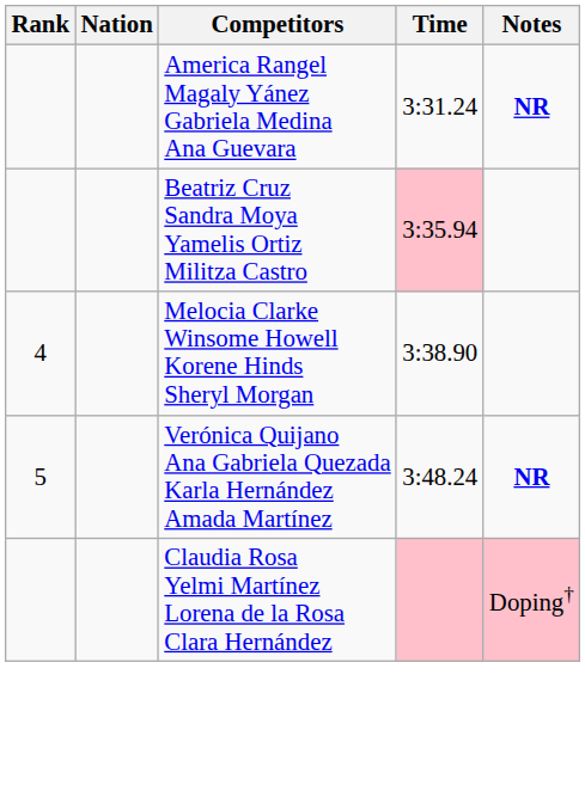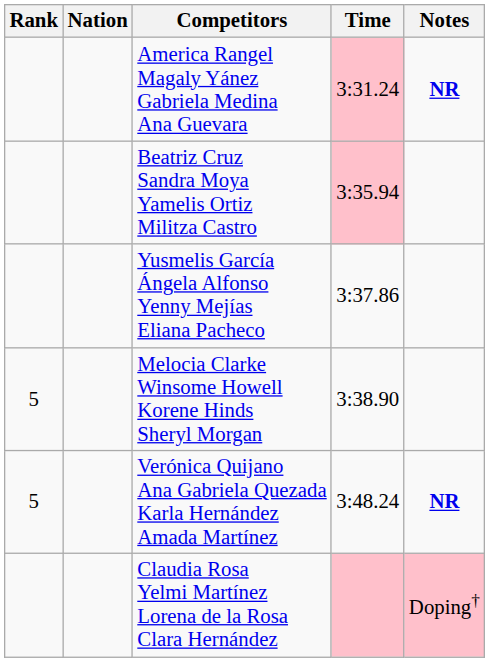 <table class="wikitable sortable" style="text-align:center">
 <tr>
 <th>Rank</th>
 <th>Nation</th>
 <th>Competitors</th>
 <th>Time</th>
 <th>Notes</th>
 </tr>
 <tr>
 <td></td>
 <td align=left></td>
 <td align=left><a href='#'>America Rangel</a><br><a href='#'>Magaly Yánez</a><br><a href='#'>Gabriela Medina</a><br><a href='#'>Ana Guevara</a><br></td>
-<td>3:31.24</td>
+<td style="background: pink;">3:31.24</td>
 <td><strong><a href='#'>NR</a></strong></td>
 </tr>
 <tr>
 <td></td>
 <td align=left></td>
 <td align=left><a href='#'>Beatriz Cruz</a><br><a href='#'>Sandra Moya</a><br><a href='#'>Yamelis Ortiz</a><br><a href='#'>Militza Castro</a><br></td>
 <td style="background: pink;">3:35.94</td>
 <td></td>
 </tr>
 <tr>
-<td>4</td>
+<td></td>
+<td align=left></td>
+<td align=left><a href='#'>Yusmelis García</a><br><a href='#'>Ángela Alfonso</a><br><a href='#'>Yenny Mejías</a><br><a href='#'>Eliana Pacheco</a><br></td>
+<td>3:37.86</td>
+<td></td>
+</tr>
+<tr>
+<td>5</td>
 <td align=left></td>
 <td align=left><a href='#'>Melocia Clarke</a><br><a href='#'>Winsome Howell</a><br><a href='#'>Korene Hinds</a><br><a href='#'>Sheryl Morgan</a><br></td>
 <td>3:38.90</td>
 <td></td>
 </tr>
 <tr>
 <td>5</td>
 <td align=left></td>
 <td align=left><a href='#'>Verónica Quijano</a><br><a href='#'>Ana Gabriela Quezada</a><br><a href='#'>Karla Hernández</a><br><a href='#'>Amada Martínez</a><br></td>
 <td>3:48.24</td>
 <td><strong><a href='#'>NR</a></strong></td>
 </tr>
 <tr>
 <td></td>
 <td align=left></td>
 <td align=left><a href='#'>Claudia Rosa</a><br><a href='#'>Yelmi Martínez</a><br><a href='#'>Lorena de la Rosa</a><br><a href='#'>Clara Hernández</a><br></td>
 <td bgcolor=pink></td>
 <td bgcolor=pink>Doping<sup>†</sup></td>
 </tr>
 </table>
